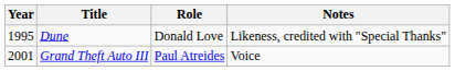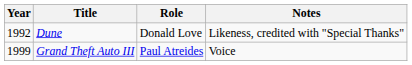 <table class="wikitable sortable">
 <tr>
 <th>Year</th>
 <th>Title</th>
 <th>Role</th>
 <th class="unsortable">Notes</th>
 </tr>
 <tr>
-<td>1995</td>
+<td>1992</td>
 <td><em><a href='#'>Dune</a></em></td>
 <td>Donald Love</td>
 <td>Likeness, credited with "Special Thanks"</td>
 </tr>
 <tr>
-<td>2001</td>
+<td>1999</td>
 <td><em><a href='#'>Grand Theft Auto III</a></em></td>
 <td><a href='#'>Paul Atreides</a></td>
 <td>Voice</td>
 </tr>
 </table>
